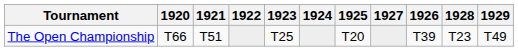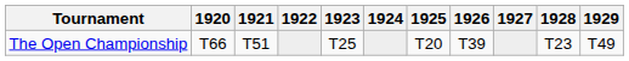 <table class="wikitable" style="font-size:95%;text-align:center;">
 <tr>
 <th>Tournament</th>
 <th>1920</th>
 <th>1921</th>
 <th>1922</th>
 <th>1923</th>
 <th>1924</th>
 <th>1925</th>
+<th>1926</th>
 <th>1927</th>
-<th>1926</th>
 <th>1928</th>
 <th>1929</th>
 </tr>
 <tr>
 <td align=left><a href='#'>The Open Championship</a></td>
 <td>T66</td>
 <td>T51</td>
 <td style="background:#eeeeee;"></td>
 <td>T25</td>
 <td style="background:#eeeeee;"></td>
 <td>T20</td>
+<td>T39</td>
 <td style="background:#eeeeee;"></td>
-<td>T39</td>
 <td>T23</td>
 <td>T49</td>
 </tr>
 </table>
